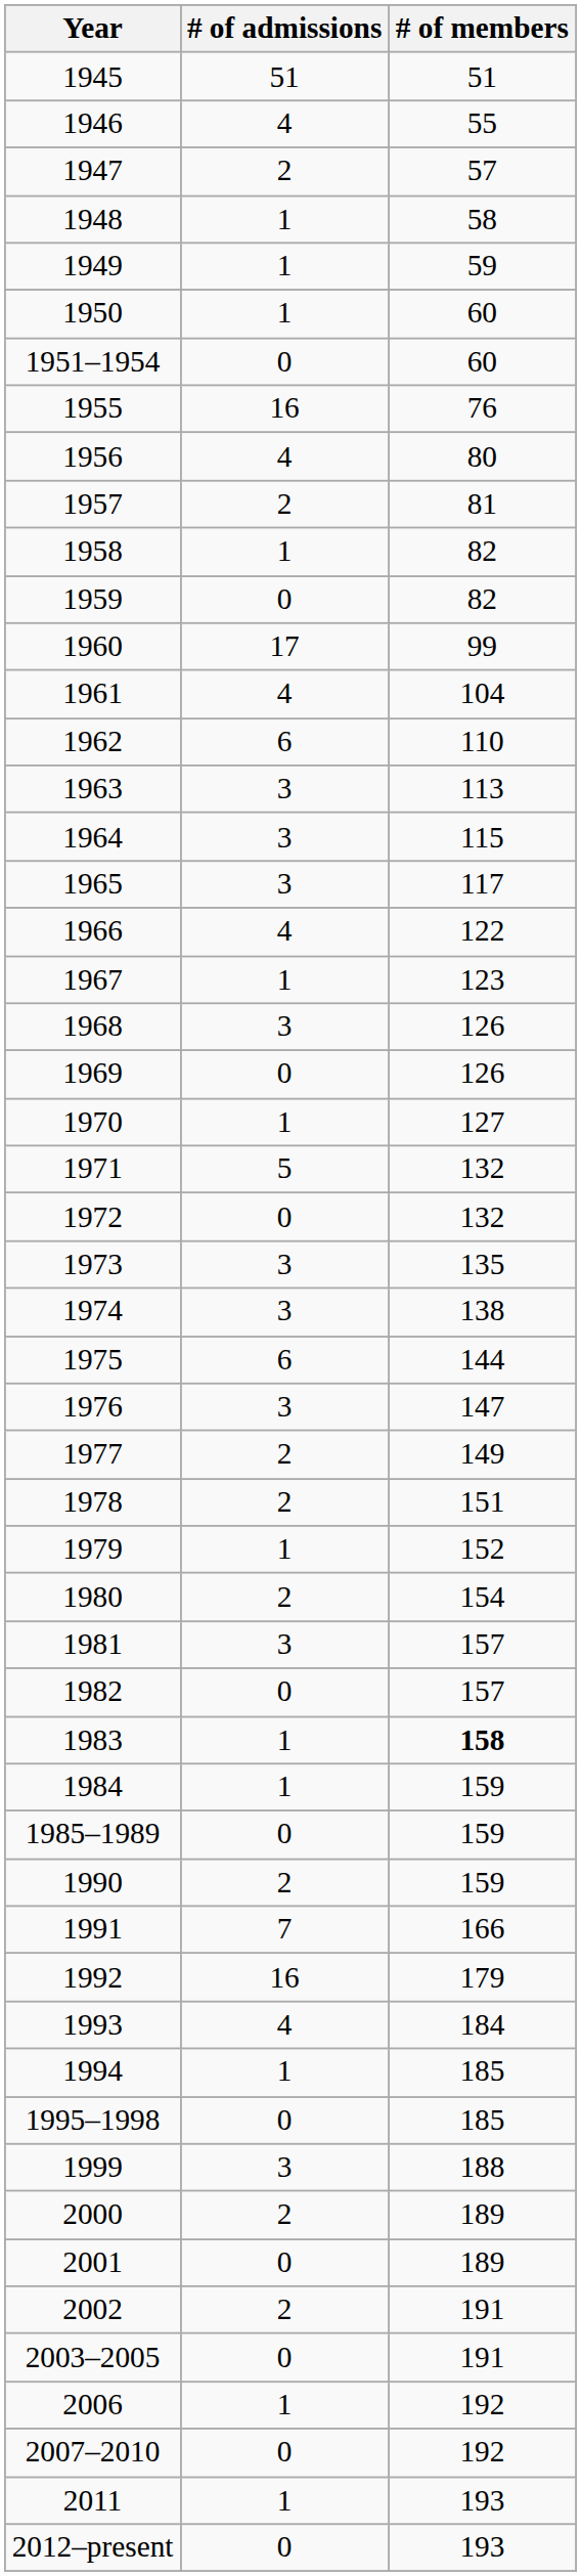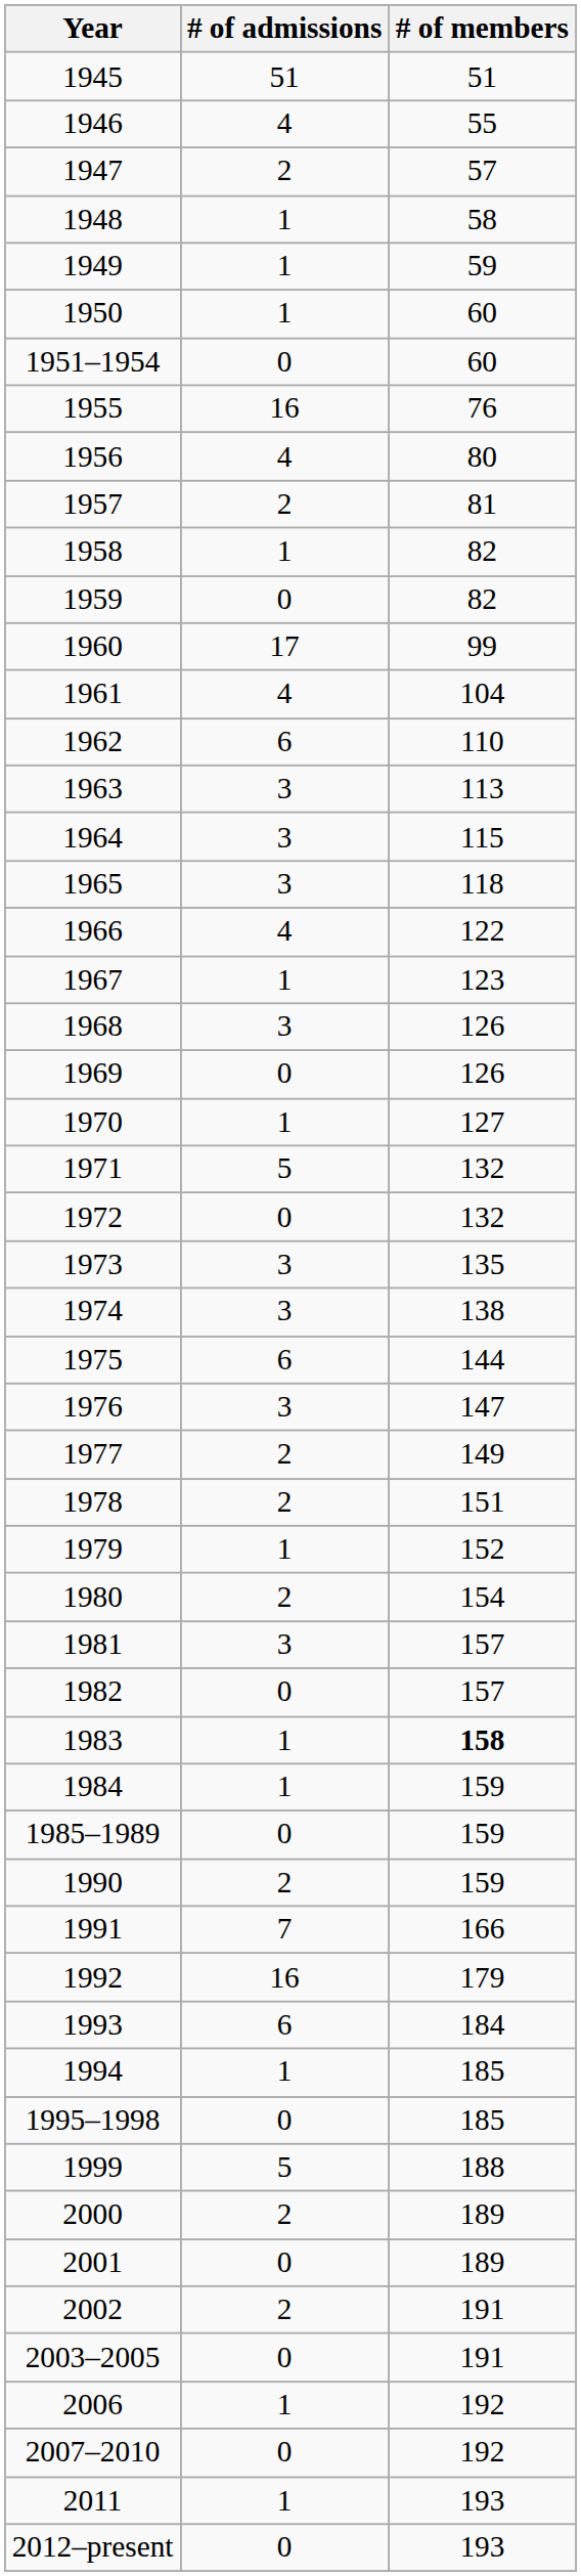 <table class="wikitable" style="text-align:center">
 <tr>
 <th>Year</th>
 <th># of admissions</th>
 <th># of members</th>
 </tr>
 <tr>
 <td>1945</td>
 <td>51</td>
 <td>51</td>
 </tr>
 <tr>
 <td>1946</td>
 <td>4</td>
 <td>55</td>
 </tr>
 <tr>
 <td>1947</td>
 <td>2</td>
 <td>57</td>
 </tr>
 <tr>
 <td>1948</td>
 <td>1</td>
 <td>58</td>
 </tr>
 <tr>
 <td>1949</td>
 <td>1</td>
 <td>59</td>
 </tr>
 <tr>
 <td>1950</td>
 <td>1</td>
 <td>60</td>
 </tr>
 <tr>
 <td>1951–1954</td>
 <td>0</td>
 <td>60</td>
 </tr>
 <tr>
 <td>1955</td>
 <td>16</td>
 <td>76</td>
 </tr>
 <tr>
 <td>1956</td>
 <td>4</td>
 <td>80</td>
 </tr>
 <tr>
 <td>1957</td>
 <td>2</td>
 <td>81</td>
 </tr>
 <tr>
 <td>1958</td>
 <td>1</td>
 <td>82</td>
 </tr>
 <tr>
 <td>1959</td>
 <td>0</td>
 <td>82</td>
 </tr>
 <tr>
 <td>1960</td>
 <td>17</td>
 <td>99</td>
 </tr>
 <tr>
 <td>1961</td>
 <td>4</td>
 <td>104</td>
 </tr>
 <tr>
 <td>1962</td>
 <td>6</td>
 <td>110</td>
 </tr>
 <tr>
 <td>1963</td>
 <td>3</td>
 <td>113</td>
 </tr>
 <tr>
 <td>1964</td>
 <td>3</td>
 <td>115</td>
 </tr>
 <tr>
 <td>1965</td>
 <td>3</td>
-<td>117</td>
+<td>118</td>
 </tr>
 <tr>
 <td>1966</td>
 <td>4</td>
 <td>122</td>
 </tr>
 <tr>
 <td>1967</td>
 <td>1</td>
 <td>123</td>
 </tr>
 <tr>
 <td>1968</td>
 <td>3</td>
 <td>126</td>
 </tr>
 <tr>
 <td>1969</td>
 <td>0</td>
 <td>126</td>
 </tr>
 <tr>
 <td>1970</td>
 <td>1</td>
 <td>127</td>
 </tr>
 <tr>
 <td>1971</td>
 <td>5</td>
 <td>132</td>
 </tr>
 <tr>
 <td>1972</td>
 <td>0</td>
 <td>132</td>
 </tr>
 <tr>
 <td>1973</td>
 <td>3</td>
 <td>135</td>
 </tr>
 <tr>
 <td>1974</td>
 <td>3</td>
 <td>138</td>
 </tr>
 <tr>
 <td>1975</td>
 <td>6</td>
 <td>144</td>
 </tr>
 <tr>
 <td>1976</td>
 <td>3</td>
 <td>147</td>
 </tr>
 <tr>
 <td>1977</td>
 <td>2</td>
 <td>149</td>
 </tr>
 <tr>
 <td>1978</td>
 <td>2</td>
 <td>151</td>
 </tr>
 <tr>
 <td>1979</td>
 <td>1</td>
 <td>152</td>
 </tr>
 <tr>
 <td>1980</td>
 <td>2</td>
 <td>154</td>
 </tr>
 <tr>
 <td>1981</td>
 <td>3</td>
 <td>157</td>
 </tr>
 <tr>
 <td>1982</td>
 <td>0</td>
 <td>157</td>
 </tr>
 <tr>
 <td>1983</td>
 <td>1</td>
 <td><strong>158</strong></td>
 </tr>
 <tr>
 <td>1984</td>
 <td>1</td>
 <td>159</td>
 </tr>
 <tr>
 <td>1985–1989</td>
 <td>0</td>
 <td>159</td>
 </tr>
 <tr>
 <td>1990</td>
 <td>2</td>
 <td>159</td>
 </tr>
 <tr>
 <td>1991</td>
 <td>7</td>
 <td>166</td>
 </tr>
 <tr>
 <td>1992</td>
 <td>16</td>
 <td>179</td>
 </tr>
 <tr>
 <td>1993</td>
-<td>4</td>
+<td>6</td>
 <td>184</td>
 </tr>
 <tr>
 <td>1994</td>
 <td>1</td>
 <td>185</td>
 </tr>
 <tr>
 <td>1995–1998</td>
 <td>0</td>
 <td>185</td>
 </tr>
 <tr>
 <td>1999</td>
-<td>3</td>
+<td>5</td>
 <td>188</td>
 </tr>
 <tr>
 <td>2000</td>
 <td>2</td>
 <td>189</td>
 </tr>
 <tr>
 <td>2001</td>
 <td>0</td>
 <td>189</td>
 </tr>
 <tr>
 <td>2002</td>
 <td>2</td>
 <td>191</td>
 </tr>
 <tr>
 <td>2003–2005</td>
 <td>0</td>
 <td>191</td>
 </tr>
 <tr>
 <td>2006</td>
 <td>1</td>
 <td>192</td>
 </tr>
 <tr>
 <td>2007–2010</td>
 <td>0</td>
 <td>192</td>
 </tr>
 <tr>
 <td>2011</td>
 <td>1</td>
 <td>193</td>
 </tr>
 <tr>
 <td>2012–present</td>
 <td>0</td>
 <td>193</td>
 </tr>
 </table>
